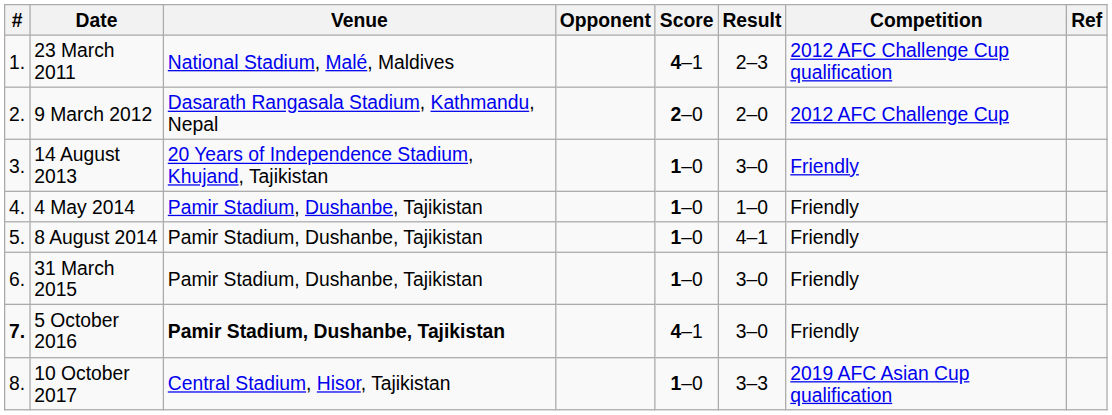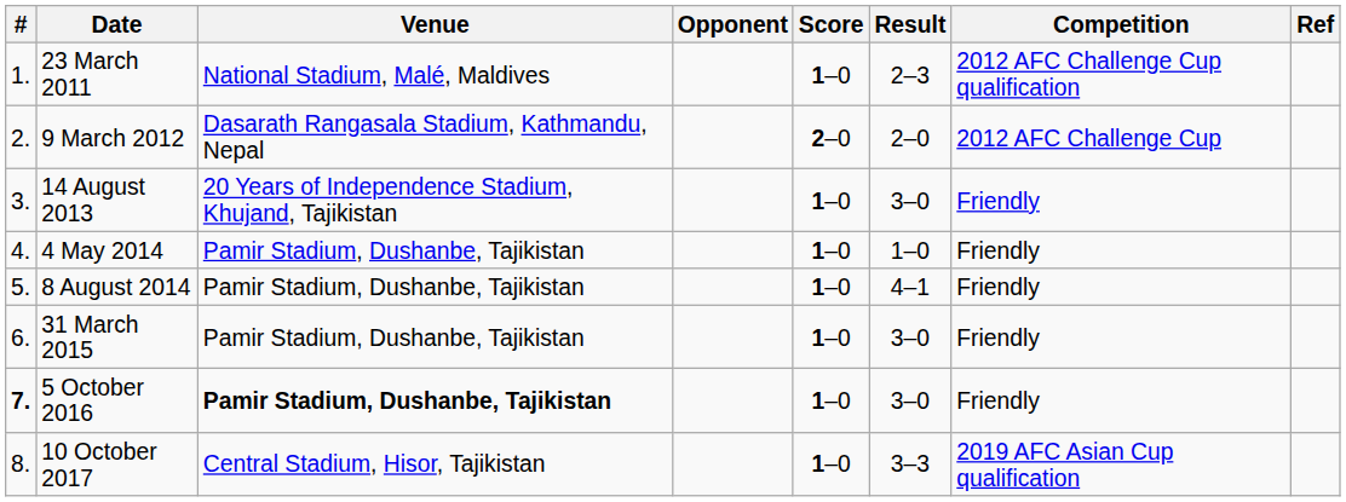 <table class="wikitable" style="font-size:95%;">
 <tr>
 <th>#</th>
 <th>Date</th>
 <th>Venue</th>
 <th>Opponent</th>
 <th>Score</th>
 <th>Result</th>
 <th>Competition</th>
 <th>Ref</th>
 </tr>
 <tr>
 <td>1.</td>
 <td>23 March 2011</td>
 <td><a href='#'>National Stadium</a>, <a href='#'>Malé</a>, Maldives</td>
 <td></td>
-<td align=center><strong>4</strong>–1</td>
+<td align=center><strong>1</strong>–0</td>
 <td align=center>2–3</td>
 <td><a href='#'>2012 AFC Challenge Cup qualification</a></td>
 <td></td>
 </tr>
 <tr>
 <td>2.</td>
 <td>9 March 2012</td>
 <td><a href='#'>Dasarath Rangasala Stadium</a>, <a href='#'>Kathmandu</a>, Nepal</td>
 <td></td>
 <td align=center><strong>2</strong>–0</td>
 <td align=center>2–0</td>
 <td><a href='#'>2012 AFC Challenge Cup</a></td>
 <td></td>
 </tr>
 <tr>
 <td>3.</td>
 <td>14 August 2013</td>
 <td><a href='#'>20 Years of Independence Stadium</a>, <a href='#'>Khujand</a>, Tajikistan</td>
 <td></td>
 <td align=center><strong>1</strong>–0</td>
 <td align=center>3–0</td>
 <td><a href='#'>Friendly</a></td>
 <td></td>
 </tr>
 <tr>
 <td>4.</td>
 <td>4 May 2014</td>
 <td><a href='#'>Pamir Stadium</a>, <a href='#'>Dushanbe</a>, Tajikistan</td>
 <td></td>
 <td align=center><strong>1</strong>–0</td>
 <td align=center>1–0</td>
 <td>Friendly</td>
 <td></td>
 </tr>
 <tr>
 <td>5.</td>
 <td>8 August 2014</td>
 <td>Pamir Stadium, Dushanbe, Tajikistan</td>
 <td></td>
 <td align=center><strong>1</strong>–0</td>
 <td align=center>4–1</td>
 <td>Friendly</td>
 <td></td>
 </tr>
 <tr>
 <td>6.</td>
 <td>31 March 2015</td>
 <td>Pamir Stadium, Dushanbe, Tajikistan</td>
 <td></td>
 <td align=center><strong>1</strong>–0</td>
 <td align=center>3–0</td>
 <td>Friendly</td>
 <td></td>
 </tr>
 <tr>
 <td><strong>7.</strong></td>
 <td>5 October 2016</td>
 <td><strong>Pamir Stadium, Dushanbe, Tajikistan</strong></td>
 <td></td>
-<td align=center><strong>4</strong>–1</td>
+<td align=center><strong>1</strong>–0</td>
 <td align=center>3–0</td>
 <td>Friendly</td>
 <td></td>
 </tr>
 <tr>
 <td>8.</td>
 <td>10 October 2017</td>
 <td><a href='#'>Central Stadium</a>, <a href='#'>Hisor</a>, Tajikistan</td>
 <td></td>
 <td align=center><strong>1</strong>–0</td>
 <td align=center>3–3</td>
 <td><a href='#'>2019 AFC Asian Cup qualification</a></td>
 <td></td>
 </tr>
 </table>
